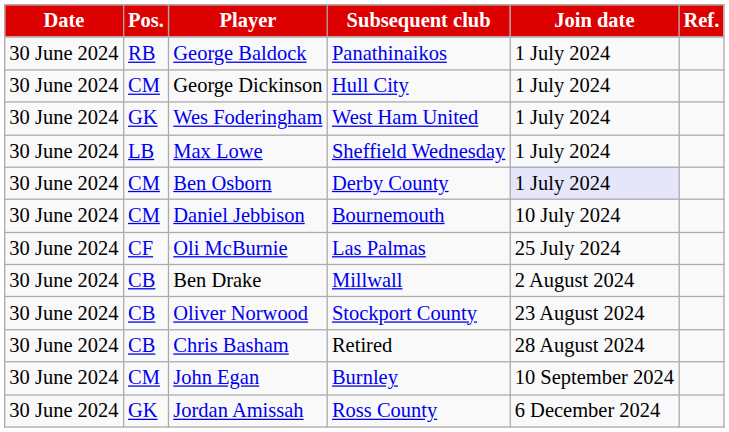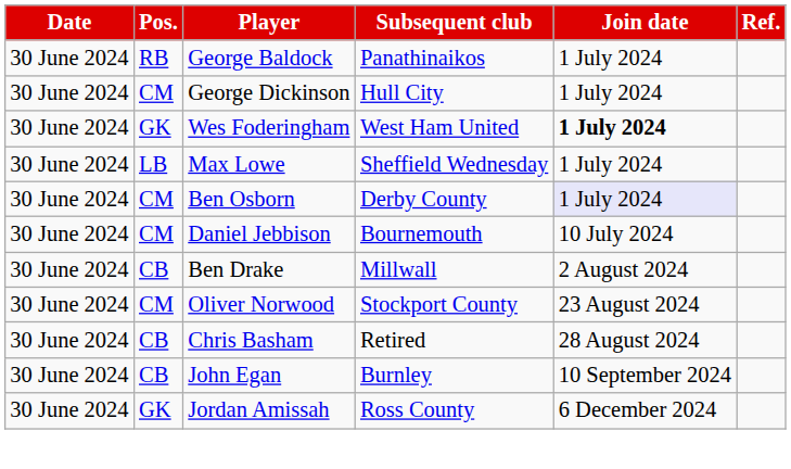 <table class="wikitable plainrowheaders sortable">
 <tr>
 <th style="background:#DD0000; color:#FFFFFF; ">Date</th>
 <th style="background:#DD0000; color:#FFFFFF; ">Pos.</th>
 <th style="background:#DD0000; color:#FFFFFF; ">Player</th>
 <th style="background:#DD0000; color:#FFFFFF; ">Subsequent club</th>
 <th style="background:#DD0000; color:#FFFFFF; ">Join date</th>
 <th style="background:#DD0000; color:#FFFFFF; ">Ref.</th>
 </tr>
 <tr>
 <td>30 June 2024</td>
 <td><a href='#'>RB</a></td>
 <td> <a href='#'>George Baldock</a></td>
 <td> <a href='#'>Panathinaikos</a></td>
 <td>1 July 2024</td>
 <td></td>
 </tr>
 <tr>
 <td>30 June 2024</td>
 <td><a href='#'>CM</a></td>
 <td> George Dickinson</td>
 <td> <a href='#'>Hull City</a></td>
 <td>1 July 2024</td>
 <td></td>
 </tr>
 <tr>
 <td>30 June 2024</td>
 <td><a href='#'>GK</a></td>
 <td> <a href='#'>Wes Foderingham</a></td>
 <td> <a href='#'>West Ham United</a></td>
-<td>1 July 2024</td>
+<td><strong>1 July 2024</strong></td>
 <td></td>
 </tr>
 <tr>
 <td>30 June 2024</td>
 <td><a href='#'>LB</a></td>
 <td> <a href='#'>Max Lowe</a></td>
 <td> <a href='#'>Sheffield Wednesday</a></td>
 <td>1 July 2024</td>
 <td></td>
 </tr>
 <tr>
 <td>30 June 2024</td>
 <td><a href='#'>CM</a></td>
 <td> <a href='#'>Ben Osborn</a></td>
 <td> <a href='#'>Derby County</a></td>
 <td style="background: lavender;">1 July 2024</td>
 <td></td>
 </tr>
 <tr>
 <td>30 June 2024</td>
 <td><a href='#'>CM</a></td>
 <td> <a href='#'>Daniel Jebbison</a></td>
 <td> <a href='#'>Bournemouth</a></td>
 <td>10 July 2024</td>
 <td></td>
 </tr>
 <tr>
 <td>30 June 2024</td>
-<td><a href='#'>CF</a></td>
-<td> <a href='#'>Oli McBurnie</a></td>
-<td> <a href='#'>Las Palmas</a></td>
-<td>25 July 2024</td>
-<td></td>
-</tr>
-<tr>
-<td>30 June 2024</td>
 <td><a href='#'>CB</a></td>
 <td> Ben Drake</td>
 <td> <a href='#'>Millwall</a></td>
 <td>2 August 2024</td>
 <td></td>
 </tr>
 <tr>
 <td>30 June 2024</td>
-<td><a href='#'>CB</a></td>
+<td><a href='#'>CM</a></td>
 <td> <a href='#'>Oliver Norwood</a></td>
 <td> <a href='#'>Stockport County</a></td>
 <td>23 August 2024</td>
 <td></td>
 </tr>
 <tr>
 <td>30 June 2024</td>
 <td><a href='#'>CB</a></td>
 <td> <a href='#'>Chris Basham</a></td>
 <td>Retired</td>
 <td>28 August 2024</td>
 <td></td>
 </tr>
 <tr>
 <td>30 June 2024</td>
-<td><a href='#'>CM</a></td>
+<td><a href='#'>CB</a></td>
 <td> <a href='#'>John Egan</a></td>
 <td> <a href='#'>Burnley</a></td>
 <td>10 September 2024</td>
 <td></td>
 </tr>
 <tr>
 <td>30 June 2024</td>
 <td><a href='#'>GK</a></td>
 <td> <a href='#'>Jordan Amissah</a></td>
 <td> <a href='#'>Ross County</a></td>
 <td>6 December 2024</td>
 <td></td>
 </tr>
 </table>
